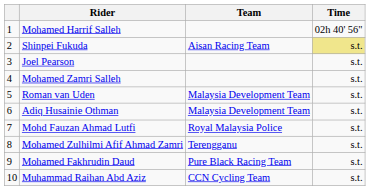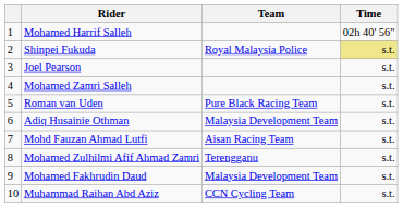 <table class=wikitable>
 <tr>
 <th></th>
 <th>Rider</th>
 <th>Team</th>
 <th>Time</th>
 </tr>
 <tr>
 <td>1</td>
 <td> <a href='#'>Mohamed Harrif Salleh</a></td>
 <td></td>
 <td align=right>02h 40' 56"</td>
 </tr>
 <tr>
 <td>2</td>
 <td> <a href='#'>Shinpei Fukuda</a></td>
-<td><a href='#'>Aisan Racing Team</a></td>
+<td><a href='#'>Royal Malaysia Police</a></td>
 <td align=right style="background: khaki;">s.t.</td>
 </tr>
 <tr>
 <td>3</td>
 <td> <a href='#'>Joel Pearson</a></td>
 <td></td>
 <td align=right>s.t.</td>
 </tr>
 <tr>
 <td>4</td>
 <td> <a href='#'>Mohamed Zamri Salleh</a></td>
 <td></td>
 <td align=right>s.t.</td>
 </tr>
 <tr>
 <td>5</td>
 <td> <a href='#'>Roman van Uden</a></td>
-<td><a href='#'>Malaysia Development Team</a></td>
+<td><a href='#'>Pure Black Racing Team</a></td>
 <td align=right>s.t.</td>
 </tr>
 <tr>
 <td>6</td>
 <td> <a href='#'>Adiq Husainie Othman</a> </td>
 <td><a href='#'>Malaysia Development Team</a></td>
 <td align=right>s.t.</td>
 </tr>
 <tr>
 <td>7</td>
 <td> <a href='#'>Mohd Fauzan Ahmad Lutfi</a></td>
-<td><a href='#'>Royal Malaysia Police</a></td>
+<td><a href='#'>Aisan Racing Team</a></td>
 <td align=right>s.t.</td>
 </tr>
 <tr>
 <td>8</td>
 <td> <a href='#'>Mohamed Zulhilmi Afif Ahmad Zamri</a></td>
 <td><a href='#'>Terengganu</a></td>
 <td align=right>s.t.</td>
 </tr>
 <tr>
 <td>9</td>
 <td> <a href='#'>Mohamed Fakhrudin Daud</a></td>
-<td><a href='#'>Pure Black Racing Team</a></td>
+<td><a href='#'>Malaysia Development Team</a></td>
 <td align=right>s.t.</td>
 </tr>
 <tr>
 <td>10</td>
 <td> <a href='#'>Muhammad Raihan Abd Aziz</a></td>
 <td><a href='#'>CCN Cycling Team</a></td>
 <td align=right>s.t.</td>
 </tr>
 </table>
